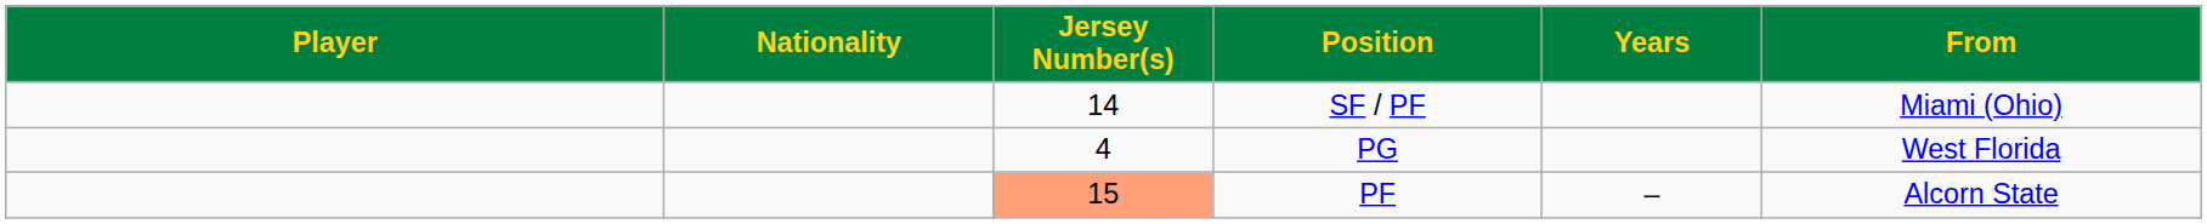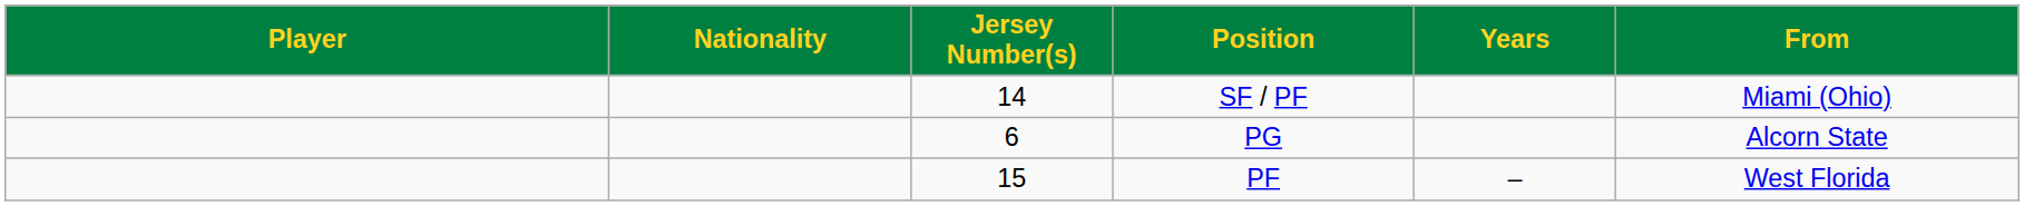 <table class="wikitable" style="text-align:center" width="98%">
 <tr>
 <th style="background:#008040;color:#FFD321;" width="30%">Player</th>
 <th style="background:#008040;color:#FFD321;" width="15%">Nationality</th>
 <th style="background:#008040;color:#FFD321;" width="10%">Jersey Number(s)</th>
 <th style="background:#008040;color:#FFD321;" width="15%">Position</th>
 <th style="background:#008040;color:#FFD321;" width="10%">Years</th>
 <th style="background:#008040;color:#FFD321;" width="20%">From</th>
 </tr>
 <tr>
 <td></td>
 <td></td>
 <td>14</td>
 <td><a href='#'>SF</a> / <a href='#'>PF</a></td>
 <td></td>
 <td><a href='#'>Miami (Ohio)</a></td>
 </tr>
 <tr>
 <td></td>
 <td></td>
-<td>4</td>
+<td>6</td>
 <td><a href='#'>PG</a></td>
 <td></td>
-<td><a href='#'>West Florida</a></td>
+<td><a href='#'>Alcorn State</a></td>
 </tr>
 <tr>
 <td></td>
 <td></td>
-<td style="background: lightsalmon;">15</td>
+<td>15</td>
 <td><a href='#'>PF</a></td>
 <td>–</td>
-<td><a href='#'>Alcorn State</a></td>
+<td><a href='#'>West Florida</a></td>
 </tr>
 </table>
